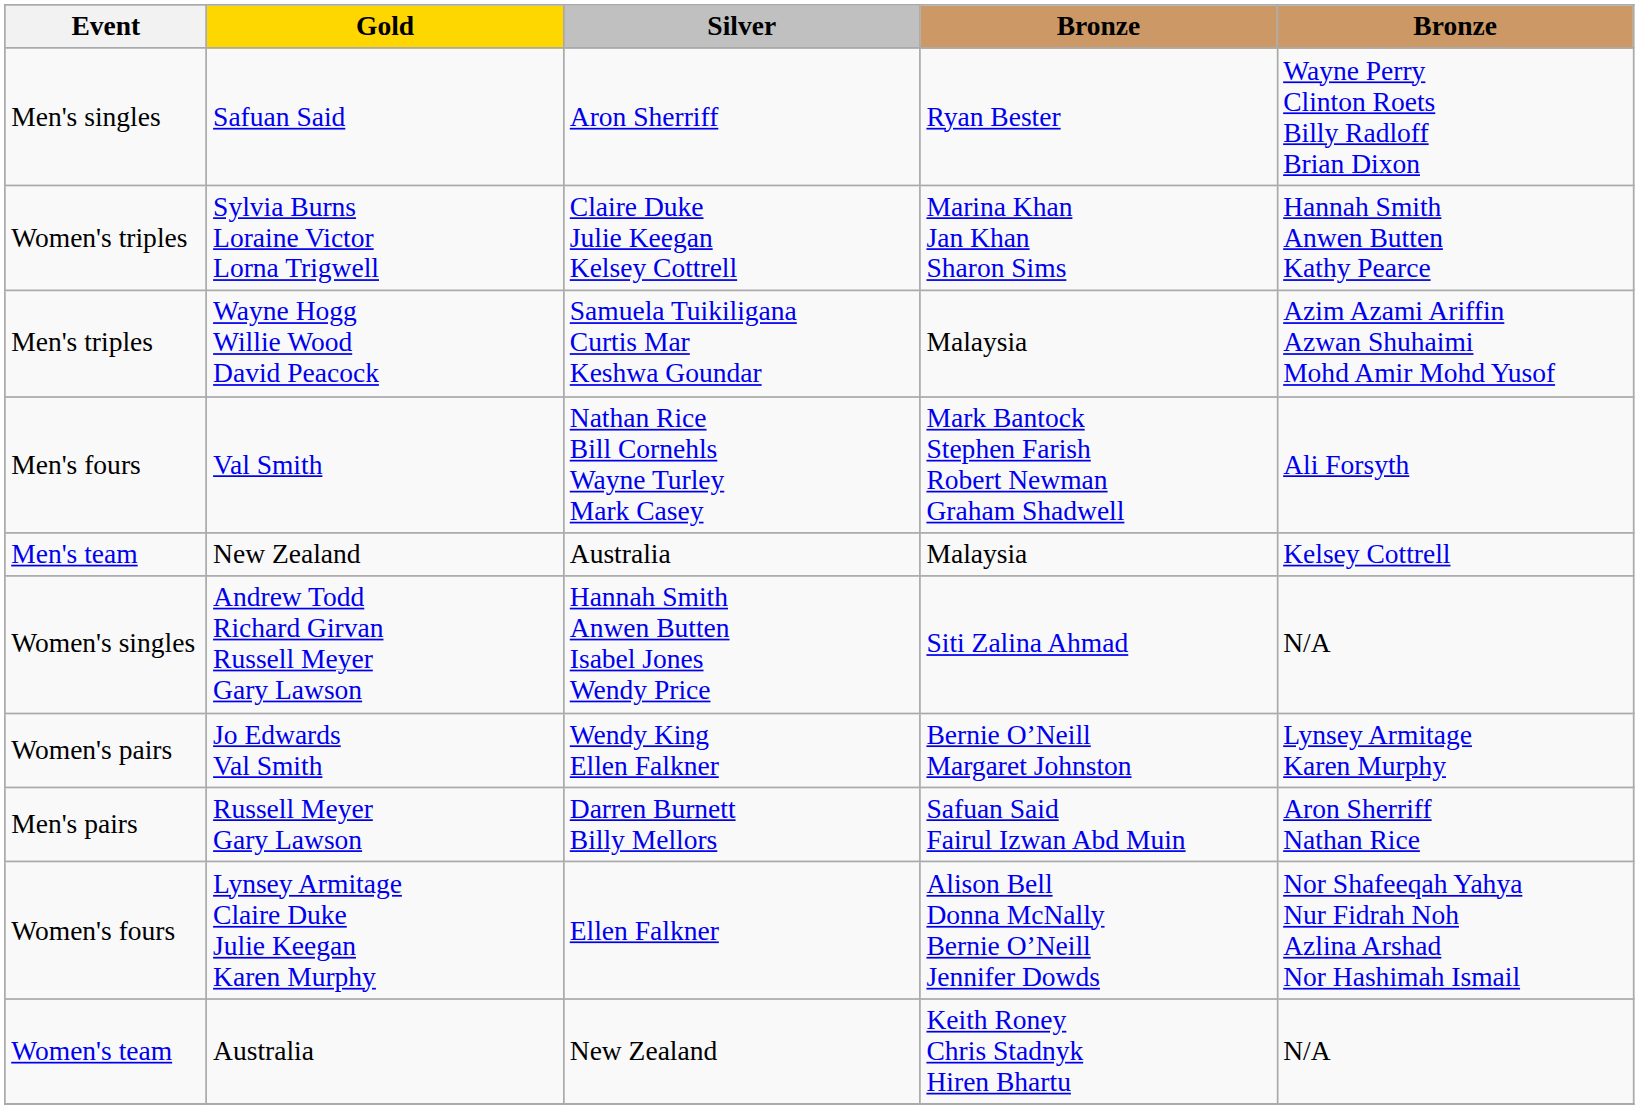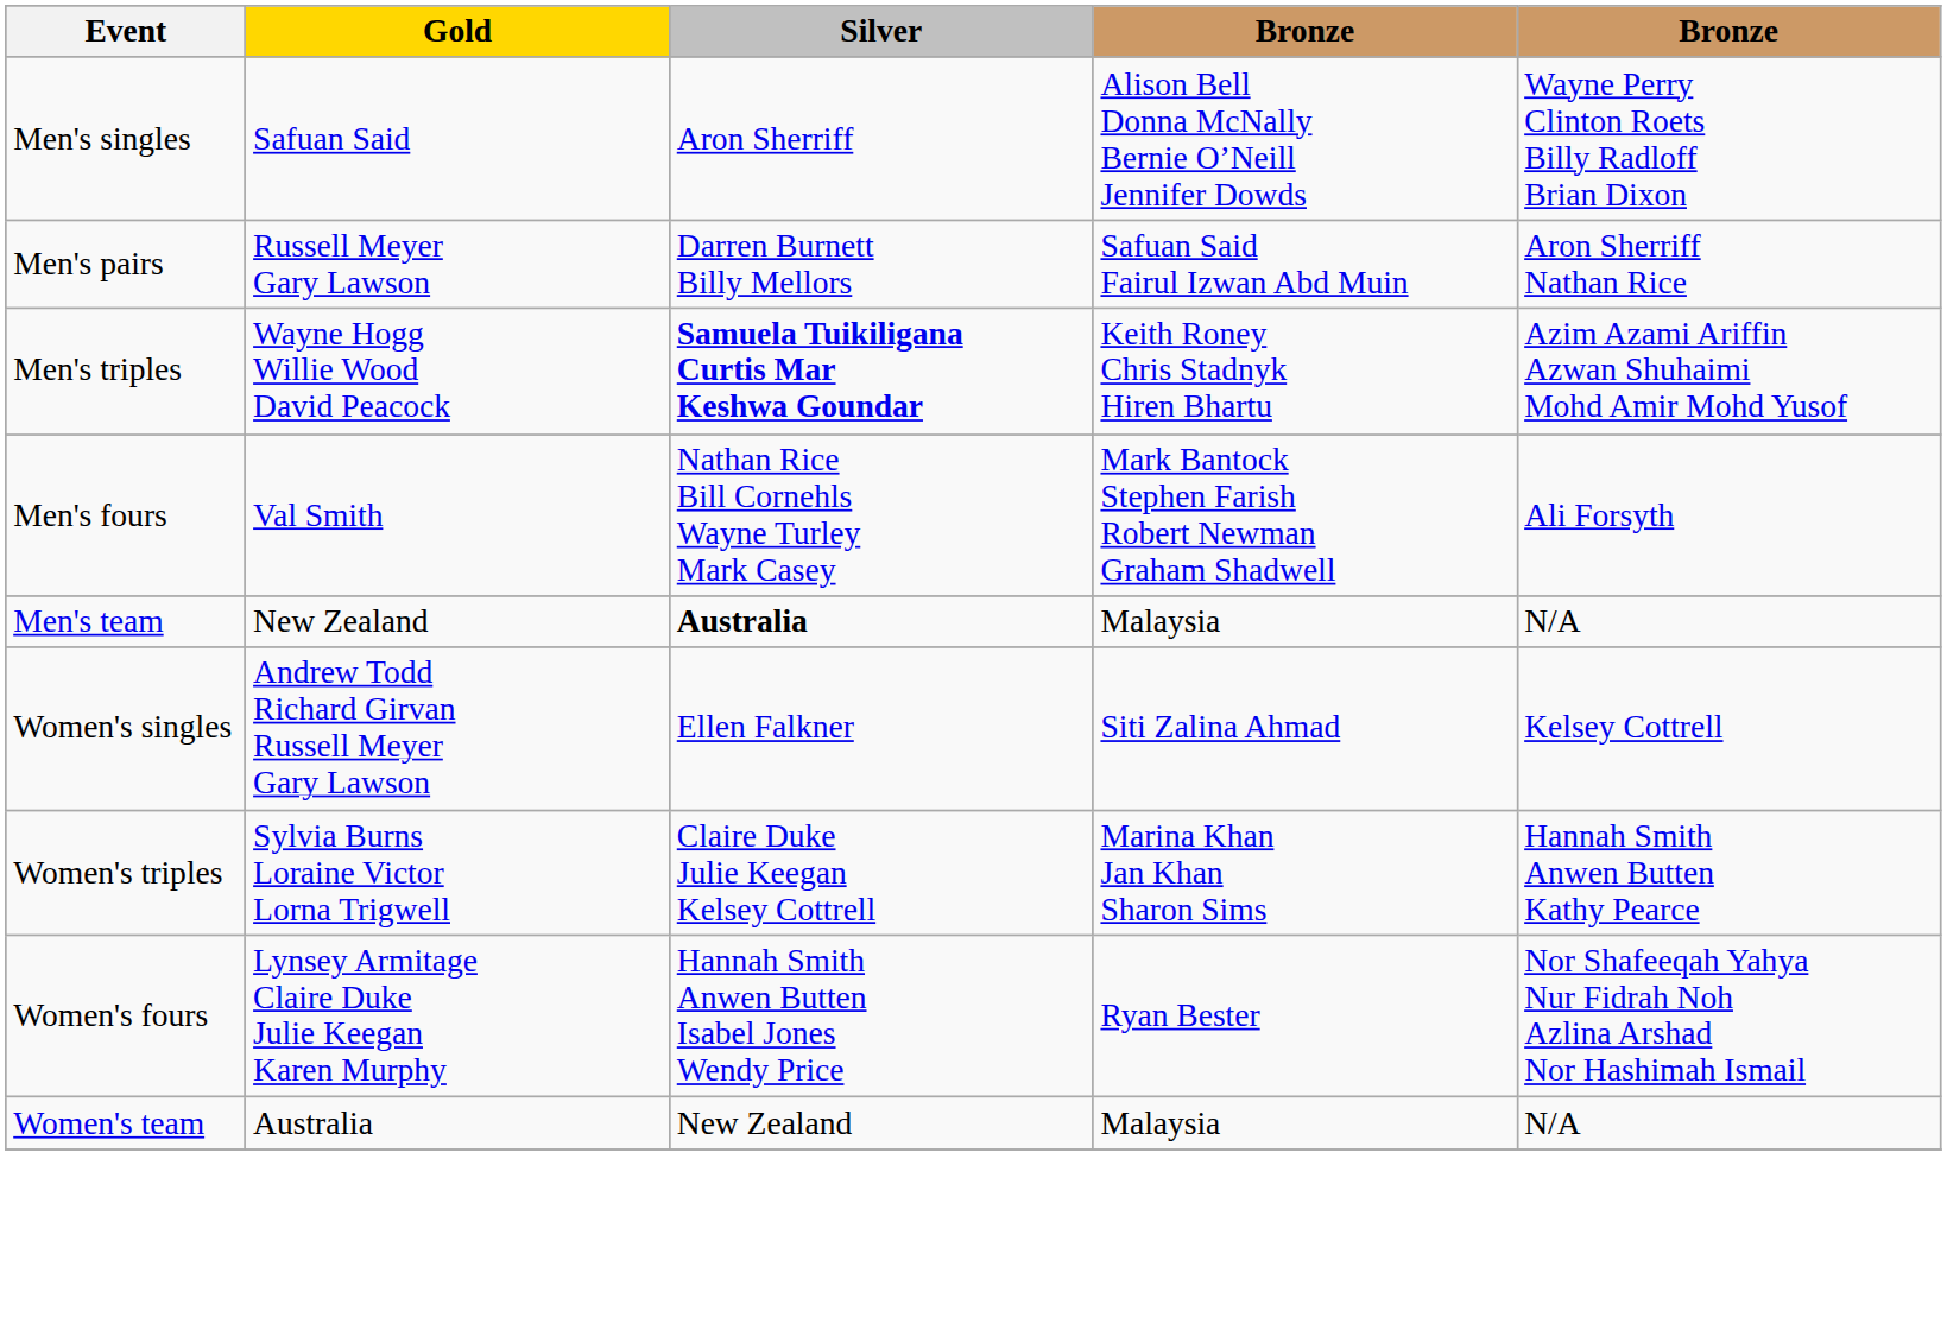 <table class="wikitable" style="font-size: 100%">
 <tr>
 <th width=110>Event</th>
 <th width=200 style="background-color: gold;">Gold</th>
 <th width=200 style="background-color: silver;">Silver</th>
 <th width=200 style="background-color: #cc9966;">Bronze</th>
 <th width=200 style="background-color: #cc9966;">Bronze</th>
 </tr>
 <tr>
 <td>Men's singles<br></td>
 <td> <a href='#'>Safuan Said</a></td>
 <td> <a href='#'>Aron Sherriff</a></td>
-<td> <a href='#'>Ryan Bester</a></td>
+<td> <a href='#'>Alison Bell</a> <br> <a href='#'>Donna McNally</a><br> <a href='#'>Bernie O’Neill</a> <br> <a href='#'>Jennifer Dowds</a></td>
 <td> <a href='#'>Wayne Perry</a><br> <a href='#'>Clinton Roets</a><br> <a href='#'>Billy Radloff</a> <br> <a href='#'>Brian Dixon</a></td>
 </tr>
 <tr>
-<td>Women's triples<br></td>
-<td> <a href='#'>Sylvia Burns</a><br> <a href='#'>Loraine Victor</a>  <br> <a href='#'>Lorna Trigwell</a></td>
-<td> <a href='#'>Claire Duke</a><br> <a href='#'>Julie Keegan</a><br>  <a href='#'>Kelsey Cottrell</a></td>
-<td> <a href='#'>Marina Khan</a><br> <a href='#'>Jan Khan</a><br> <a href='#'>Sharon Sims</a></td>
-<td> <a href='#'>Hannah Smith</a>  <br><a href='#'>Anwen Butten</a> <br> <a href='#'>Kathy Pearce</a></td>
+<td>Men's pairs<br></td>
+<td> <a href='#'>Russell Meyer</a>  <br> <a href='#'>Gary Lawson</a></td>
+<td> <a href='#'>Darren Burnett</a>  <br><a href='#'>Billy Mellors</a></td>
+<td> <a href='#'>Safuan Said</a>  <br> <a href='#'>Fairul Izwan Abd Muin</a></td>
+<td> <a href='#'>Aron Sherriff</a> <br> <a href='#'>Nathan Rice</a></td>
 </tr>
 <tr>
 <td>Men's triples<br></td>
 <td> <a href='#'>Wayne Hogg</a>  <br> <a href='#'>Willie Wood</a> <br> <a href='#'>David Peacock</a></td>
-<td> <a href='#'>Samuela Tuikiligana</a><br> <a href='#'>Curtis Mar</a><br> <a href='#'>Keshwa Goundar</a></td>
-<td> Malaysia</td>
+<td><strong> <a href='#'>Samuela Tuikiligana</a><br> <a href='#'>Curtis Mar</a><br> <a href='#'>Keshwa Goundar</a></strong></td>
+<td> <a href='#'>Keith Roney</a><br> <a href='#'>Chris Stadnyk</a> <br> <a href='#'>Hiren Bhartu</a></td>
 <td> <a href='#'>Azim Azami Ariffin</a> <br><a href='#'>Azwan Shuhaimi</a> <br> <a href='#'>Mohd Amir Mohd Yusof</a></td>
 </tr>
 <tr>
 <td>Men's fours<br></td>
 <td> <a href='#'>Val Smith</a></td>
 <td> <a href='#'>Nathan Rice</a>  <br><a href='#'>Bill Cornehls</a><br> <a href='#'>Wayne Turley</a> <br> <a href='#'>Mark Casey</a></td>
 <td> <a href='#'>Mark Bantock</a> <br> <a href='#'>Stephen Farish</a> <br><a href='#'>Robert Newman</a> <br> <a href='#'>Graham Shadwell</a></td>
 <td> <a href='#'>Ali Forsyth</a></td>
 </tr>
 <tr>
 <td><a href='#'>Men's team</a></td>
 <td> New Zealand</td>
-<td> Australia</td>
+<td><strong> Australia</strong></td>
 <td> Malaysia</td>
-<td> <a href='#'>Kelsey Cottrell</a></td>
+<td> N/A</td>
 </tr>
 <tr>
 <td>Women's singles<br></td>
 <td> <a href='#'>Andrew Todd</a><br> <a href='#'>Richard Girvan</a><br> <a href='#'>Russell Meyer</a> <br> <a href='#'>Gary Lawson</a></td>
-<td> <a href='#'>Hannah Smith</a> <br><a href='#'>Anwen Butten</a> <br><a href='#'>Isabel Jones</a> <br> <a href='#'>Wendy Price</a></td>
+<td> <a href='#'>Ellen Falkner</a></td>
 <td> <a href='#'>Siti Zalina Ahmad</a></td>
-<td> N/A</td>
+<td> <a href='#'>Kelsey Cottrell</a></td>
 </tr>
 <tr>
-<td>Women's pairs<br></td>
-<td> <a href='#'>Jo Edwards</a> <br> <a href='#'>Val Smith</a></td>
-<td> <a href='#'>Wendy King</a> <br> <a href='#'>Ellen Falkner</a></td>
-<td> <a href='#'>Bernie O’Neill</a> <br> <a href='#'>Margaret Johnston</a></td>
-<td> <a href='#'>Lynsey Armitage</a> <br> <a href='#'>Karen Murphy</a></td>
-</tr>
-<tr>
-<td>Men's pairs<br></td>
-<td> <a href='#'>Russell Meyer</a>  <br> <a href='#'>Gary Lawson</a></td>
-<td> <a href='#'>Darren Burnett</a>  <br><a href='#'>Billy Mellors</a></td>
-<td> <a href='#'>Safuan Said</a>  <br> <a href='#'>Fairul Izwan Abd Muin</a></td>
-<td> <a href='#'>Aron Sherriff</a> <br> <a href='#'>Nathan Rice</a></td>
+<td>Women's triples<br></td>
+<td> <a href='#'>Sylvia Burns</a><br> <a href='#'>Loraine Victor</a>  <br> <a href='#'>Lorna Trigwell</a></td>
+<td> <a href='#'>Claire Duke</a><br> <a href='#'>Julie Keegan</a><br>  <a href='#'>Kelsey Cottrell</a></td>
+<td> <a href='#'>Marina Khan</a><br> <a href='#'>Jan Khan</a><br> <a href='#'>Sharon Sims</a></td>
+<td> <a href='#'>Hannah Smith</a>  <br><a href='#'>Anwen Butten</a> <br> <a href='#'>Kathy Pearce</a></td>
 </tr>
 <tr>
 <td>Women's fours<br></td>
 <td> <a href='#'>Lynsey Armitage</a><br> <a href='#'>Claire Duke</a><br> <a href='#'>Julie Keegan</a><br> <a href='#'>Karen Murphy</a></td>
-<td> <a href='#'>Ellen Falkner</a></td>
-<td> <a href='#'>Alison Bell</a> <br> <a href='#'>Donna McNally</a><br> <a href='#'>Bernie O’Neill</a> <br> <a href='#'>Jennifer Dowds</a></td>
+<td> <a href='#'>Hannah Smith</a> <br><a href='#'>Anwen Butten</a> <br><a href='#'>Isabel Jones</a> <br> <a href='#'>Wendy Price</a></td>
+<td> <a href='#'>Ryan Bester</a></td>
 <td> <a href='#'>Nor Shafeeqah Yahya</a> <br><a href='#'>Nur Fidrah Noh</a><br> <a href='#'>Azlina Arshad</a> <br> <a href='#'>Nor Hashimah Ismail</a></td>
 </tr>
 <tr>
 <td><a href='#'>Women's team</a></td>
 <td> Australia</td>
 <td> New Zealand</td>
-<td> <a href='#'>Keith Roney</a><br> <a href='#'>Chris Stadnyk</a> <br> <a href='#'>Hiren Bhartu</a></td>
+<td> Malaysia</td>
 <td> N/A</td>
 </tr>
 <tr>
 </tr>
 </table>
